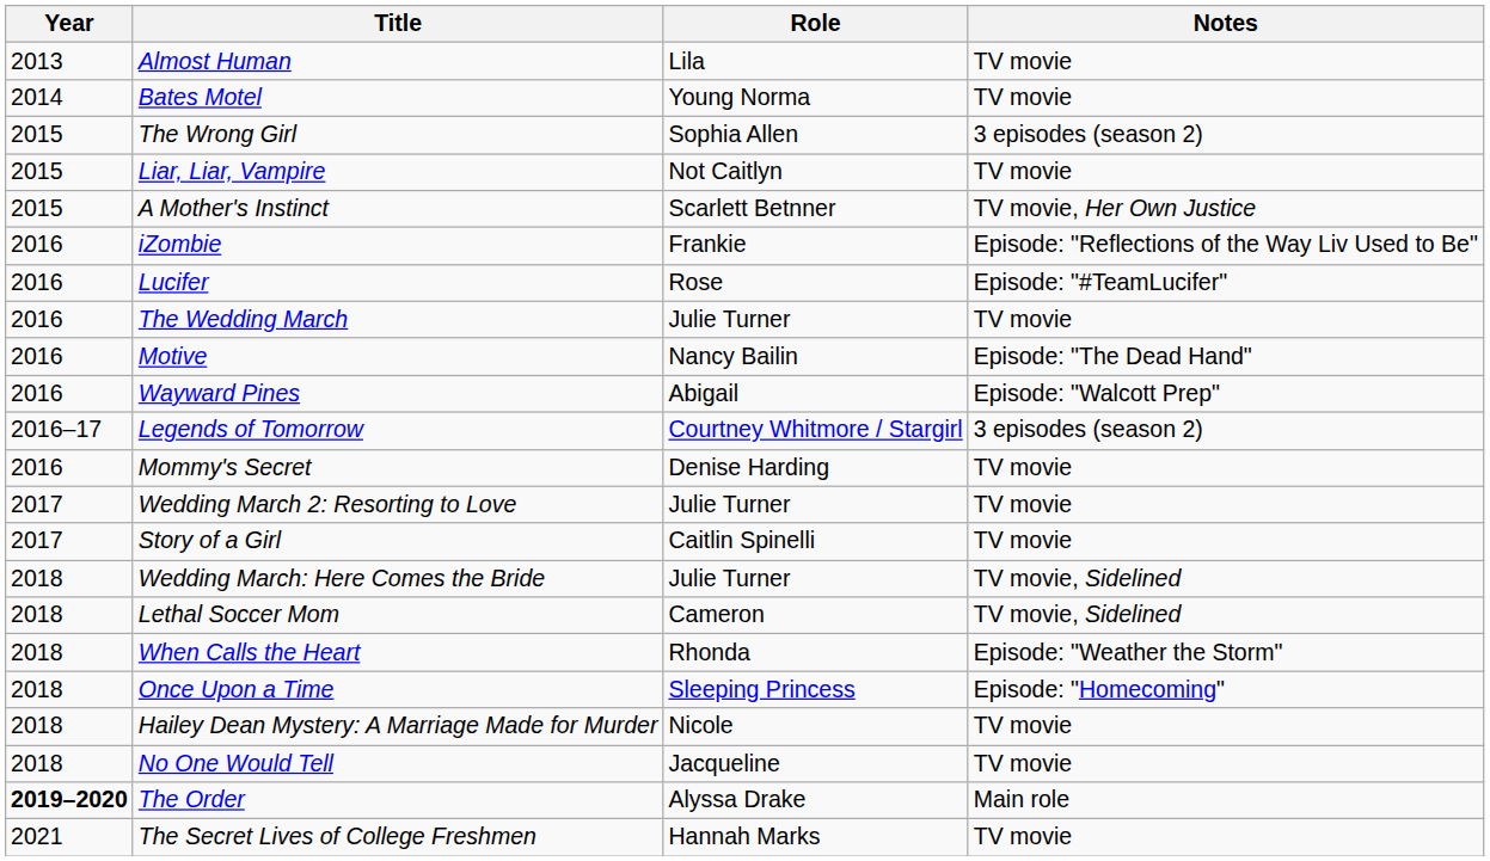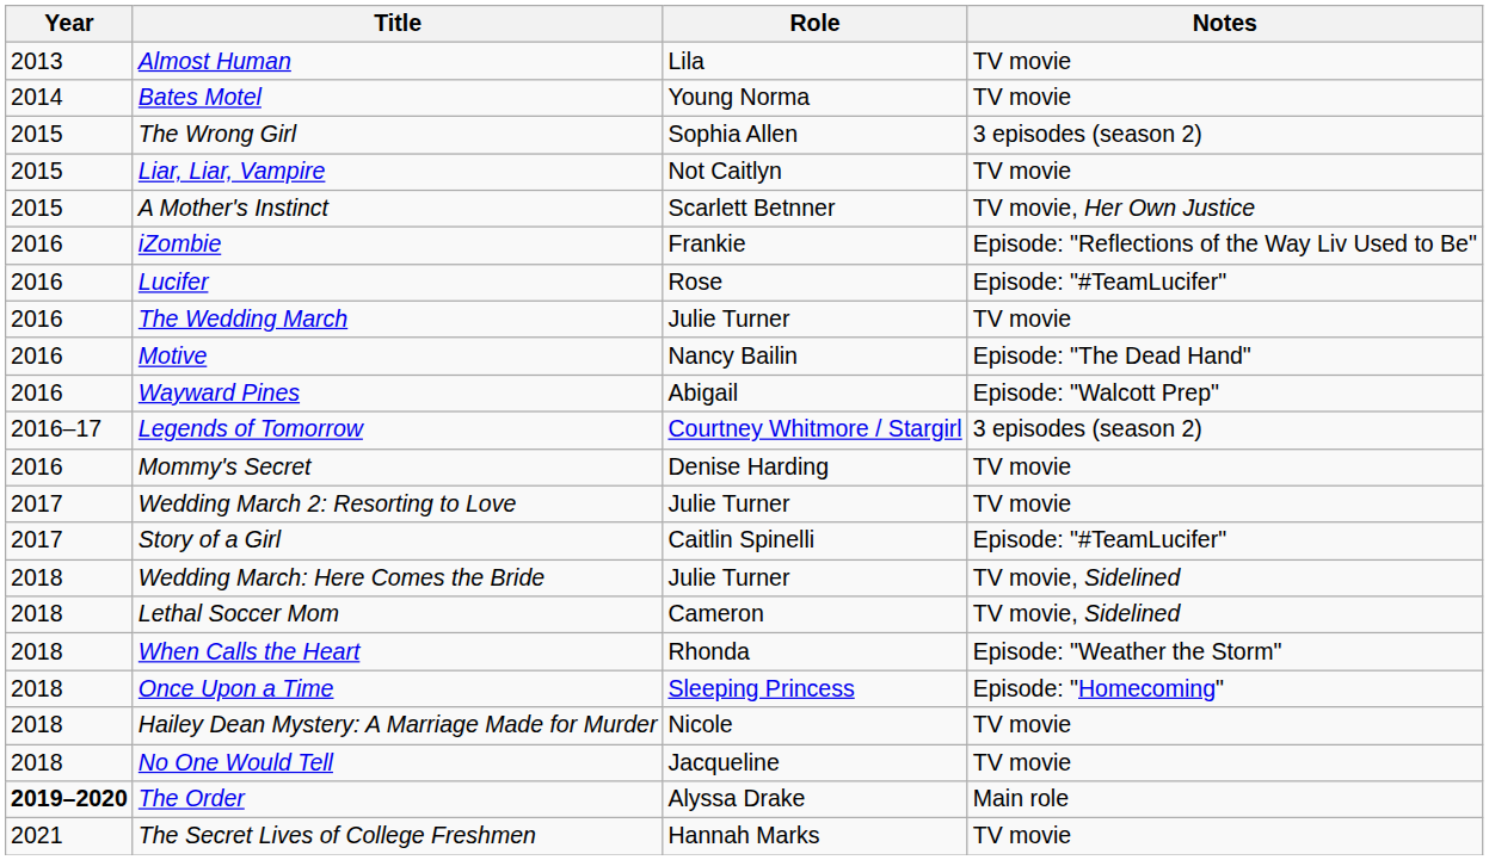 <table class="wikitable sortable">
 <tr>
 <th>Year</th>
 <th>Title</th>
 <th>Role</th>
 <th class="unsortable">Notes</th>
 </tr>
 <tr>
 <td>2013</td>
 <td><em><a href='#'>Almost Human</a></em></td>
 <td>Lila</td>
 <td>TV movie</td>
 </tr>
 <tr>
 <td>2014</td>
 <td><em><a href='#'>Bates Motel</a></em></td>
 <td>Young Norma</td>
 <td>TV movie</td>
 </tr>
 <tr>
 <td>2015</td>
 <td><em>The Wrong Girl</em></td>
 <td>Sophia Allen</td>
 <td>3 episodes (season 2)</td>
 </tr>
 <tr>
 <td>2015</td>
 <td><em><a href='#'>Liar, Liar, Vampire</a></em></td>
 <td>Not Caitlyn</td>
 <td>TV movie</td>
 </tr>
 <tr>
 <td>2015</td>
 <td data-sort-value="Mother's Instinct, A"><em>A Mother's Instinct</em></td>
 <td>Scarlett Betnner</td>
 <td>TV movie,  <em>Her Own Justice</em></td>
 </tr>
 <tr>
 <td>2016</td>
 <td><em><a href='#'>iZombie</a></em></td>
 <td>Frankie</td>
 <td>Episode: "Reflections of the Way Liv Used to Be"</td>
 </tr>
 <tr>
 <td>2016</td>
 <td><em><a href='#'>Lucifer</a></em></td>
 <td>Rose</td>
 <td>Episode: "#TeamLucifer"</td>
 </tr>
 <tr>
 <td>2016</td>
 <td data-sort-value="Wedding March, The"><em><a href='#'>The Wedding March</a></em></td>
 <td>Julie Turner</td>
 <td>TV movie</td>
 </tr>
 <tr>
 <td>2016</td>
 <td><em><a href='#'>Motive</a></em></td>
 <td>Nancy Bailin</td>
 <td>Episode: "The Dead Hand"</td>
 </tr>
 <tr>
 <td>2016</td>
 <td><em><a href='#'>Wayward Pines</a></em></td>
 <td>Abigail</td>
 <td>Episode: "Walcott Prep"</td>
 </tr>
 <tr>
 <td>2016–17</td>
 <td><em><a href='#'>Legends of Tomorrow</a></em></td>
 <td><a href='#'>Courtney Whitmore / Stargirl</a></td>
 <td>3 episodes (season 2)</td>
 </tr>
 <tr>
 <td>2016</td>
 <td><em>Mommy's Secret</em></td>
 <td>Denise Harding</td>
 <td>TV movie</td>
 </tr>
 <tr>
 <td>2017</td>
 <td><em>Wedding March 2: Resorting to Love</em></td>
 <td>Julie Turner</td>
 <td>TV movie</td>
 </tr>
 <tr>
 <td>2017</td>
 <td><em>Story of a Girl</em></td>
 <td>Caitlin Spinelli</td>
-<td>TV movie</td>
+<td>Episode: "#TeamLucifer"</td>
 </tr>
 <tr>
 <td>2018</td>
 <td><em>Wedding March: Here Comes the Bride</em></td>
 <td>Julie Turner</td>
 <td>TV movie,  <em>Sidelined</em></td>
 </tr>
 <tr>
 <td>2018</td>
 <td><em>Lethal Soccer Mom</em></td>
 <td>Cameron</td>
 <td>TV movie,  <em>Sidelined</em></td>
 </tr>
 <tr>
 <td>2018</td>
 <td><em><a href='#'>When Calls the Heart</a></em></td>
 <td>Rhonda</td>
 <td>Episode: "Weather the Storm"</td>
 </tr>
 <tr>
 <td>2018</td>
 <td><em><a href='#'>Once Upon a Time</a></em></td>
 <td><a href='#'>Sleeping Princess</a></td>
 <td>Episode: "<a href='#'>Homecoming</a>"</td>
 </tr>
 <tr>
 <td>2018</td>
 <td><em>Hailey Dean Mystery: A Marriage Made for Murder</em></td>
 <td>Nicole</td>
 <td>TV movie</td>
 </tr>
 <tr>
 <td>2018</td>
 <td><em><a href='#'>No One Would Tell</a></em></td>
 <td>Jacqueline</td>
 <td>TV movie</td>
 </tr>
 <tr>
 <td><strong>2019–2020</strong></td>
 <td data-sort-value="Order, The"><em><a href='#'>The Order</a></em></td>
 <td>Alyssa Drake</td>
 <td>Main role</td>
 </tr>
 <tr>
 <td>2021</td>
 <td data-sort-value="Secret Lives of College Freshmen, The"><em>The Secret Lives of College Freshmen</em></td>
 <td>Hannah Marks</td>
 <td>TV movie</td>
 </tr>
 </table>
